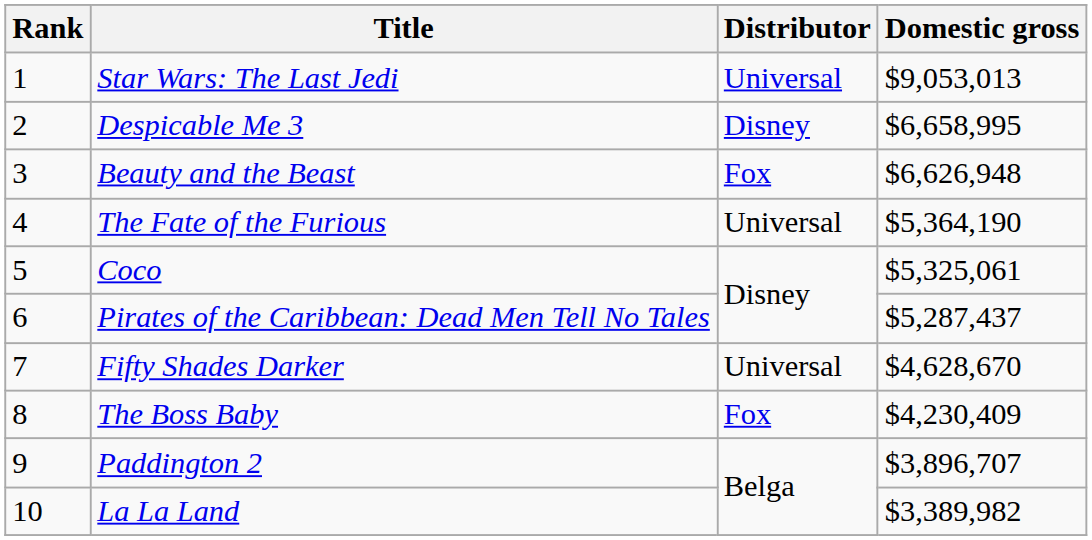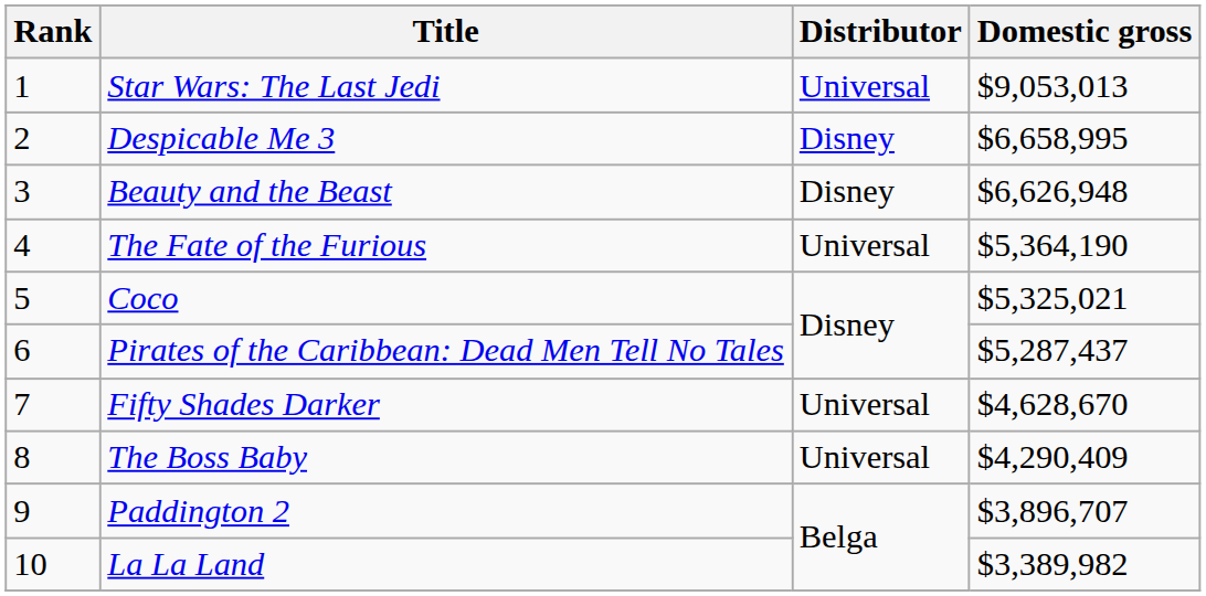 <table class="wikitable sortable" style="margin:auto; margin:auto;">
 <tr>
 <th>Rank</th>
 <th>Title</th>
 <th>Distributor</th>
 <th>Domestic gross</th>
 </tr>
 <tr>
 <td>1</td>
 <td><em><a href='#'>Star Wars: The Last Jedi</a></em></td>
 <td><a href='#'>Universal</a></td>
 <td>$9,053,013</td>
 </tr>
 <tr>
 <td>2</td>
 <td><em><a href='#'>Despicable Me 3</a></em></td>
 <td><a href='#'>Disney</a></td>
 <td>$6,658,995</td>
 </tr>
 <tr>
 <td>3</td>
 <td><em><a href='#'>Beauty and the Beast</a></em></td>
-<td><a href='#'>Fox</a></td>
+<td>Disney</td>
 <td>$6,626,948</td>
 </tr>
 <tr>
 <td>4</td>
 <td><em><a href='#'>The Fate of the Furious</a></em></td>
 <td>Universal</td>
 <td>$5,364,190</td>
 </tr>
 <tr>
 <td>5</td>
 <td><em><a href='#'>Coco</a></em></td>
 <td rowspan="2">Disney</td>
-<td>$5,325,061</td>
+<td>$5,325,021</td>
 </tr>
 <tr>
 <td>6</td>
 <td><em><a href='#'>Pirates of the Caribbean: Dead Men Tell No Tales</a></em></td>
 <td>$5,287,437</td>
 </tr>
 <tr>
 <td>7</td>
 <td><em><a href='#'>Fifty Shades Darker</a></em></td>
 <td>Universal</td>
 <td>$4,628,670</td>
 </tr>
 <tr>
 <td>8</td>
 <td><em><a href='#'>The Boss Baby</a></em></td>
-<td><a href='#'>Fox</a></td>
-<td>$4,230,409</td>
+<td>Universal</td>
+<td>$4,290,409</td>
 </tr>
 <tr>
 <td>9</td>
 <td><em><a href='#'>Paddington 2</a></em></td>
 <td rowspan="2">Belga</td>
 <td>$3,896,707</td>
 </tr>
 <tr>
 <td>10</td>
 <td><em><a href='#'>La La Land</a></em></td>
 <td>$3,389,982</td>
 </tr>
 </table>
